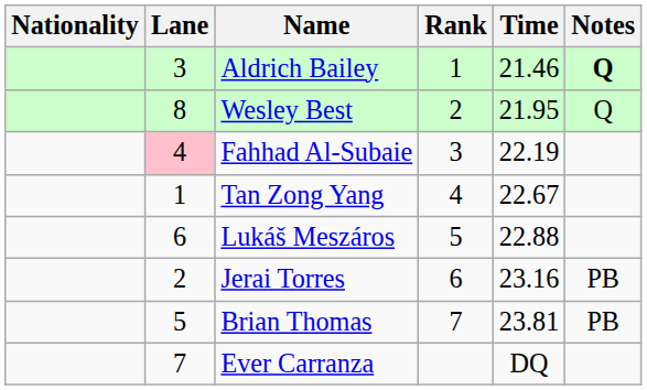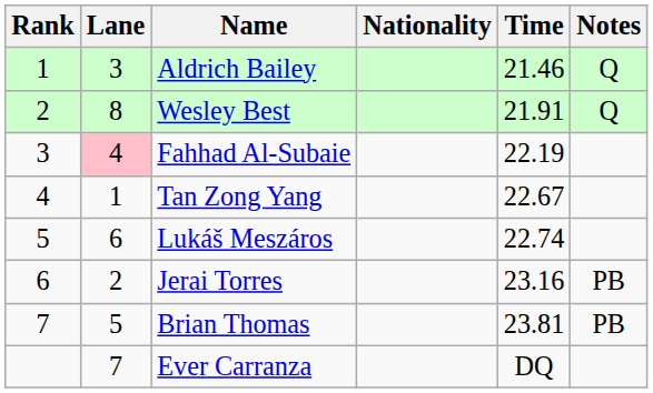 <table class="wikitable sortable" style="text-align:center">
 <tr>
-<th>Nationality</th>
+<th>Rank</th>
 <th>Lane</th>
 <th>Name</th>
-<th>Rank</th>
+<th>Nationality</th>
 <th>Time</th>
 <th>Notes</th>
 </tr>
 <tr bgcolor=ccffcc>
-<td align=left></td>
+<td>1</td>
 <td>3</td>
 <td align=left><a href='#'>Aldrich Bailey</a></td>
-<td>1</td>
+<td align=left></td>
 <td>21.46</td>
-<td><strong>Q</strong></td>
+<td>Q</td>
 </tr>
 <tr bgcolor=ccffcc>
-<td align=left></td>
+<td>2</td>
 <td>8</td>
 <td align=left><a href='#'>Wesley Best</a></td>
-<td>2</td>
-<td>21.95</td>
+<td align=left></td>
+<td>21.91</td>
 <td>Q</td>
 </tr>
 <tr>
-<td align=left></td>
+<td>3</td>
 <td style="background: pink;">4</td>
 <td align=left><a href='#'>Fahhad Al-Subaie</a></td>
-<td>3</td>
+<td align=left></td>
 <td>22.19</td>
 <td></td>
 </tr>
 <tr>
-<td align=left></td>
+<td>4</td>
 <td>1</td>
 <td align=left><a href='#'>Tan Zong Yang</a></td>
-<td>4</td>
+<td align=left></td>
 <td>22.67</td>
 <td></td>
 </tr>
 <tr>
-<td align=left></td>
+<td>5</td>
 <td>6</td>
 <td align=left><a href='#'>Lukáš Meszáros</a></td>
-<td>5</td>
-<td>22.88</td>
+<td align=left></td>
+<td>22.74</td>
 <td></td>
 </tr>
 <tr>
-<td align=left></td>
+<td>6</td>
 <td>2</td>
 <td align=left><a href='#'>Jerai Torres</a></td>
-<td>6</td>
+<td align=left></td>
 <td>23.16</td>
 <td>PB</td>
 </tr>
 <tr>
-<td align=left></td>
+<td>7</td>
 <td>5</td>
 <td align=left><a href='#'>Brian Thomas</a></td>
-<td>7</td>
+<td align=left></td>
 <td>23.81</td>
 <td>PB</td>
 </tr>
 <tr>
-<td align=left></td>
+<td></td>
 <td>7</td>
 <td align=left><a href='#'>Ever Carranza</a></td>
-<td></td>
+<td align=left></td>
 <td>DQ</td>
 <td></td>
 </tr>
 </table>
